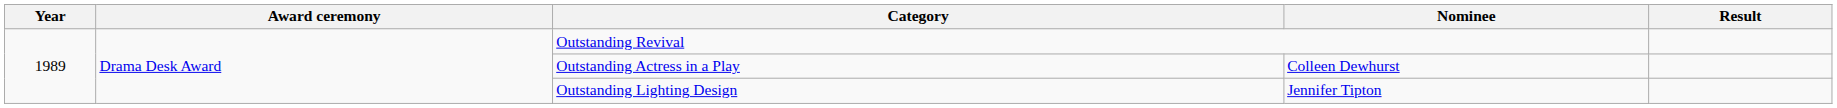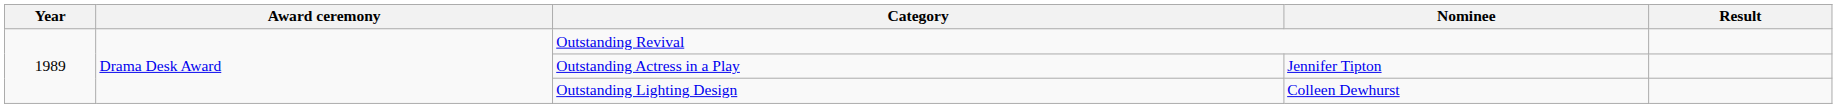 <table class="wikitable" width="95%">
 <tr>
 <th width="5%">Year</th>
 <th width="25%">Award ceremony</th>
 <th width="40%">Category</th>
 <th width="20%">Nominee</th>
 <th width="10%">Result</th>
 </tr>
 <tr>
 <td rowspan="3" align="center">1989</td>
 <td rowspan="3"><a href='#'>Drama Desk Award</a></td>
 <td colspan="2"><a href='#'>Outstanding Revival</a></td>
 <td></td>
 </tr>
 <tr>
 <td><a href='#'>Outstanding Actress in a Play</a></td>
-<td><a href='#'>Colleen Dewhurst</a></td>
+<td><a href='#'>Jennifer Tipton</a></td>
 <td></td>
 </tr>
 <tr>
 <td><a href='#'>Outstanding Lighting Design</a></td>
-<td><a href='#'>Jennifer Tipton</a></td>
+<td><a href='#'>Colleen Dewhurst</a></td>
 <td></td>
 </tr>
 </table>
